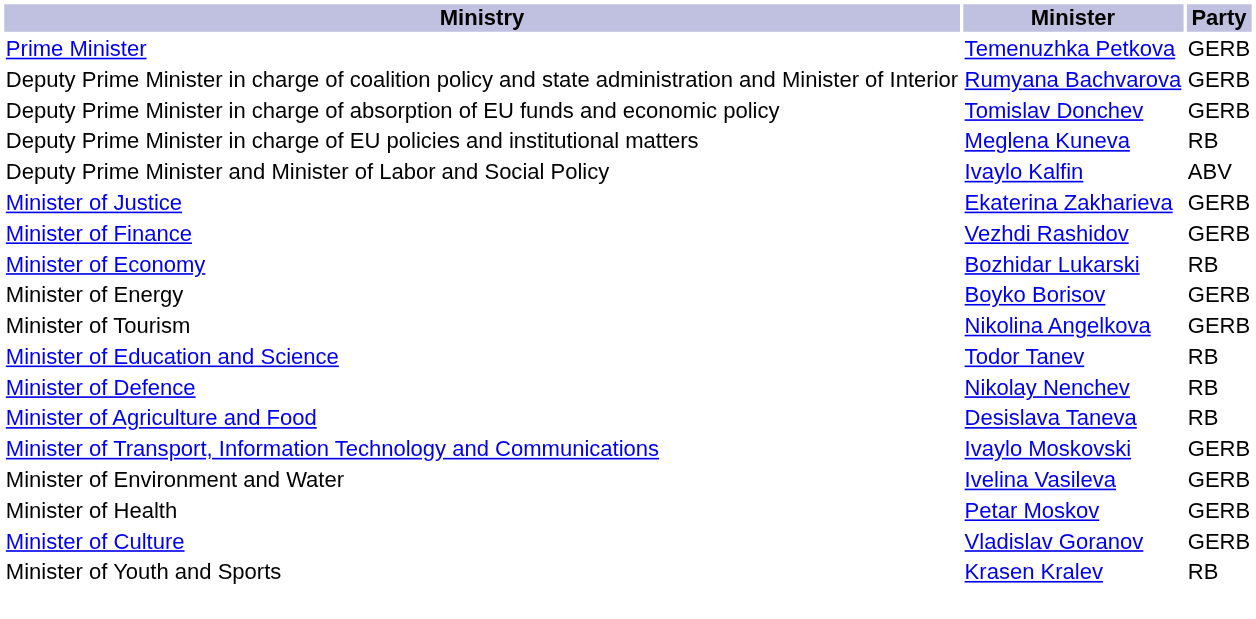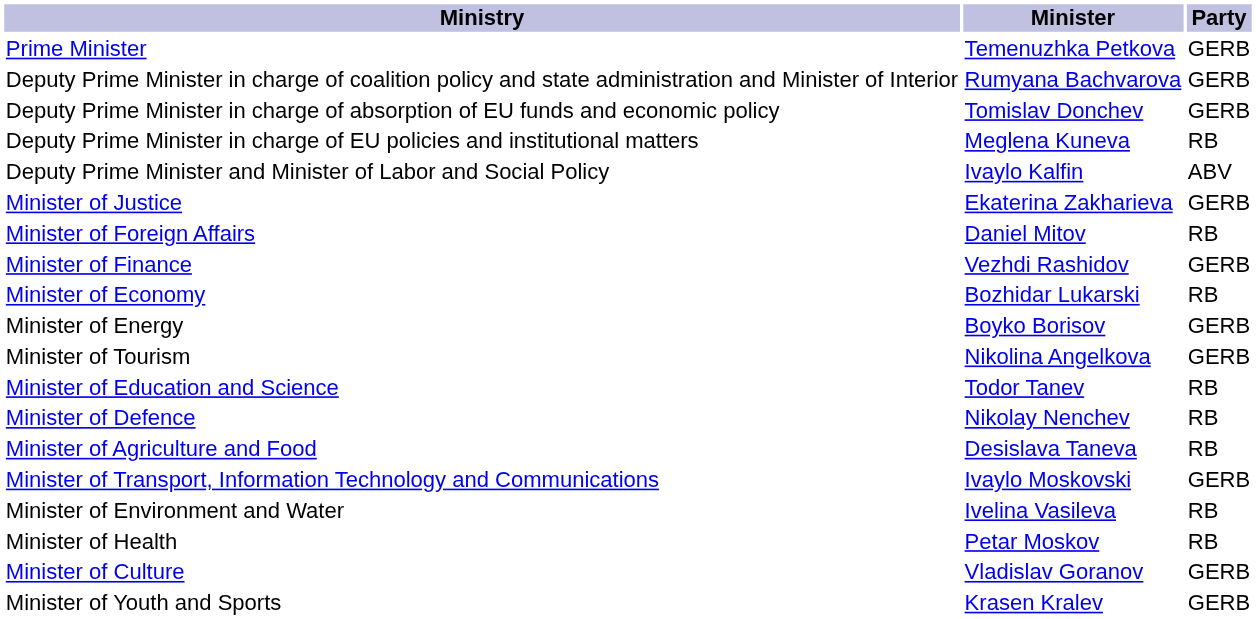 <table class="toccolours" style="margin-bottom: 1em; font-size: 85%;">
 <tr bgcolor="C0C0E0">
 <th>Ministry</th>
 <th>Minister</th>
 <th>Party</th>
 </tr>
 <tr>
 <td><a href='#'>Prime Minister</a></td>
 <td><a href='#'>Temenuzhka Petkova</a></td>
 <td>GERB</td>
 </tr>
 <tr>
 <td>Deputy Prime Minister in charge of coalition policy and state administration and Minister of Interior</td>
 <td><a href='#'>Rumyana Bachvarova</a></td>
 <td>GERB</td>
 </tr>
 <tr>
 <td>Deputy Prime Minister in charge of absorption of EU funds and economic policy</td>
 <td><a href='#'>Tomislav Donchev</a></td>
 <td>GERB</td>
 </tr>
 <tr>
 <td>Deputy Prime Minister in charge of EU policies and institutional matters</td>
 <td><a href='#'>Meglena Kuneva</a></td>
 <td>RB</td>
 </tr>
 <tr>
 <td>Deputy Prime Minister and Minister of Labor and Social Policy</td>
 <td><a href='#'>Ivaylo Kalfin</a></td>
 <td>ABV</td>
 </tr>
 <tr>
 <td><a href='#'>Minister of Justice</a></td>
 <td><a href='#'>Ekaterina Zakharieva</a></td>
 <td>GERB</td>
+</tr>
+<tr>
+<td><a href='#'>Minister of Foreign Affairs</a></td>
+<td><a href='#'>Daniel Mitov</a></td>
+<td>RB</td>
 </tr>
 <tr>
 <td><a href='#'>Minister of Finance</a></td>
 <td><a href='#'>Vezhdi Rashidov</a></td>
 <td>GERB</td>
 </tr>
 <tr>
 <td><a href='#'>Minister of Economy</a></td>
 <td><a href='#'>Bozhidar Lukarski</a></td>
 <td>RB</td>
 </tr>
 <tr>
 <td>Minister of Energy</td>
 <td><a href='#'>Boyko Borisov</a></td>
 <td>GERB</td>
 </tr>
 <tr>
 <td>Minister of Tourism</td>
 <td><a href='#'>Nikolina Angelkova</a></td>
 <td>GERB</td>
 </tr>
 <tr>
 <td><a href='#'>Minister of Education and Science</a></td>
 <td><a href='#'>Todor Tanev</a></td>
 <td>RB</td>
 </tr>
 <tr>
 <td><a href='#'>Minister of Defence</a></td>
 <td><a href='#'>Nikolay Nenchev</a></td>
 <td>RB</td>
 </tr>
 <tr>
 <td><a href='#'>Minister of Agriculture and Food</a></td>
 <td><a href='#'>Desislava Taneva</a></td>
 <td>RB</td>
 </tr>
 <tr>
 <td><a href='#'>Minister of Transport, Information Technology and Communications</a></td>
 <td><a href='#'>Ivaylo Moskovski</a></td>
 <td>GERB</td>
 </tr>
 <tr>
 <td>Minister of Environment and Water</td>
 <td><a href='#'>Ivelina Vasileva</a></td>
-<td>GERB</td>
+<td>RB</td>
 </tr>
 <tr>
 <td>Minister of Health</td>
 <td><a href='#'>Petar Moskov</a></td>
-<td>GERB</td>
+<td>RB</td>
 </tr>
 <tr>
 <td><a href='#'>Minister of Culture</a></td>
 <td><a href='#'>Vladislav Goranov</a></td>
 <td>GERB</td>
 </tr>
 <tr>
 <td>Minister of Youth and Sports</td>
 <td><a href='#'>Krasen Kralev</a></td>
-<td>RB</td>
+<td>GERB</td>
 </tr>
 </table>
